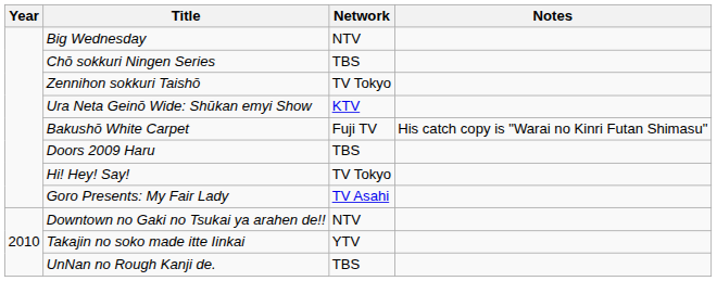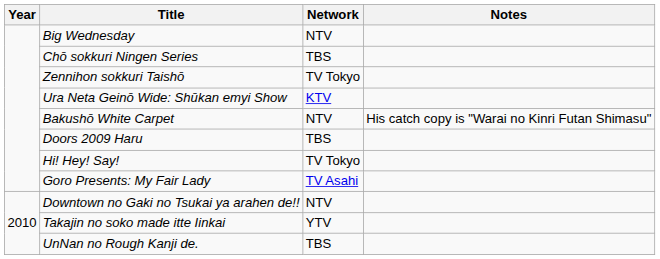 <table class="wikitable">
 <tr>
 <th>Year</th>
 <th>Title</th>
 <th>Network</th>
 <th>Notes</th>
 </tr>
 <tr>
 <td rowspan="8"></td>
 <td><em>Big Wednesday</em></td>
 <td>NTV</td>
 <td></td>
 </tr>
 <tr>
 <td><em>Chō sokkuri Ningen Series</em></td>
 <td>TBS</td>
 <td></td>
 </tr>
 <tr>
 <td><em>Zennihon sokkuri Taishō</em></td>
 <td>TV Tokyo</td>
 <td></td>
 </tr>
 <tr>
 <td><em>Ura Neta Geinō Wide: Shūkan emyi Show</em></td>
 <td><a href='#'>KTV</a></td>
 <td></td>
 </tr>
 <tr>
 <td><em>Bakushō White Carpet</em></td>
-<td>Fuji TV</td>
+<td>NTV</td>
 <td>His catch copy is "Warai no Kinri Futan Shimasu"</td>
 </tr>
 <tr>
 <td><em>Doors 2009 Haru</em></td>
 <td>TBS</td>
 <td></td>
 </tr>
 <tr>
 <td><em>Hi! Hey! Say!</em></td>
 <td>TV Tokyo</td>
 <td></td>
 </tr>
 <tr>
 <td><em>Goro Presents: My Fair Lady</em></td>
 <td><a href='#'>TV Asahi</a></td>
 <td></td>
 </tr>
 <tr>
 <td rowspan="3">2010</td>
 <td><em>Downtown no Gaki no Tsukai ya arahen de!!</em></td>
 <td>NTV</td>
 <td></td>
 </tr>
 <tr>
 <td><em>Takajin no soko made itte Iinkai</em></td>
 <td>YTV</td>
 <td></td>
 </tr>
 <tr>
 <td><em>UnNan no Rough Kanji de.</em></td>
 <td>TBS</td>
 <td></td>
 </tr>
 </table>
